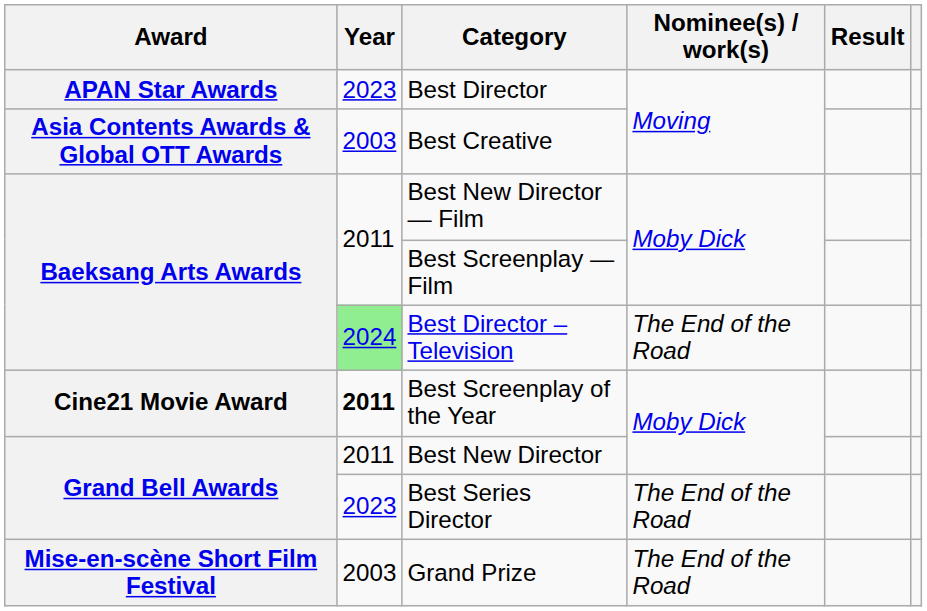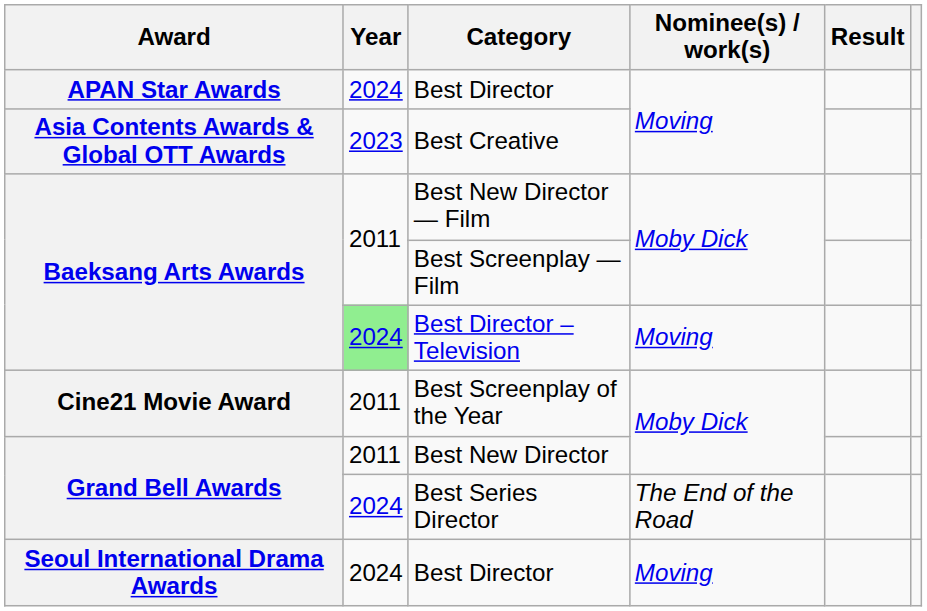 <table class="wikitable plainrowheaders sortable">
 <tr>
 <th scope="col">Award</th>
 <th scope="col">Year</th>
 <th scope="col">Category</th>
 <th scope="col">Nominee(s) / work(s)</th>
 <th scope="col">Result</th>
 <th scope="col" class="unsortable"></th>
 </tr>
 <tr>
 <th scope="row" rowspan="1"><a href='#'>APAN Star Awards</a></th>
-<td><a href='#'>2023</a></td>
+<td><a href='#'>2024</a></td>
 <td>Best Director</td>
 <td rowspan=2><em><a href='#'>Moving</a></em></td>
 <td></td>
 <td style="text-align:center;"></td>
 </tr>
 <tr>
 <th scope="row"><a href='#'>Asia Contents Awards & Global OTT Awards</a></th>
-<td><a href='#'>2003</a></td>
+<td><a href='#'>2023</a></td>
 <td>Best Creative</td>
 <td></td>
 <td style="text-align:center;"></td>
 </tr>
 <tr>
 <th rowspan="3" scope="row"><a href='#'>Baeksang Arts Awards</a></th>
 <td rowspan="2">2011</td>
 <td>Best New Director — Film</td>
 <td rowspan="2"><em><a href='#'>Moby Dick</a></em></td>
 <td></td>
 <td rowspan="2"></td>
 </tr>
 <tr>
 <td>Best Screenplay — Film</td>
 <td></td>
 </tr>
 <tr>
 <td style="background: lightgreen;"><a href='#'>2024</a></td>
 <td><a href='#'>Best Director – Television</a></td>
-<td><em>The End of the Road</em></td>
+<td><em><a href='#'>Moving</a></em></td>
 <td></td>
 <td style="text-align:center"></td>
 </tr>
 <tr>
 <th scope="row">Cine21 Movie Award</th>
-<td><strong>2011</strong></td>
+<td>2011</td>
 <td>Best Screenplay of the Year</td>
 <td rowspan="2"><em><a href='#'>Moby Dick</a></em></td>
 <td></td>
 <td style="text-align:center;"></td>
 </tr>
 <tr>
 <th rowspan="2" scope="row"><a href='#'>Grand Bell Awards</a></th>
 <td>2011</td>
 <td>Best New Director</td>
 <td></td>
 <td></td>
 </tr>
 <tr>
-<td><a href='#'>2023</a></td>
+<td><a href='#'>2024</a></td>
 <td>Best Series Director</td>
 <td><em>The End of the Road</em></td>
 <td></td>
 <td style="text-align:center;"></td>
 </tr>
 <tr>
-<th scope="row"><a href='#'>Mise-en-scène Short Film Festival</a></th>
-<td>2003</td>
-<td>Grand Prize</td>
-<td><em>The End of the Road</em></td>
+<th scope="row"><a href='#'>Seoul International Drama Awards</a></th>
+<td>2024</td>
+<td>Best Director</td>
+<td><em><a href='#'>Moving</a></em></td>
 <td></td>
-<td style="text-align:center;"></td>
+<td style="text-align:center"></td>
 </tr>
 </table>
